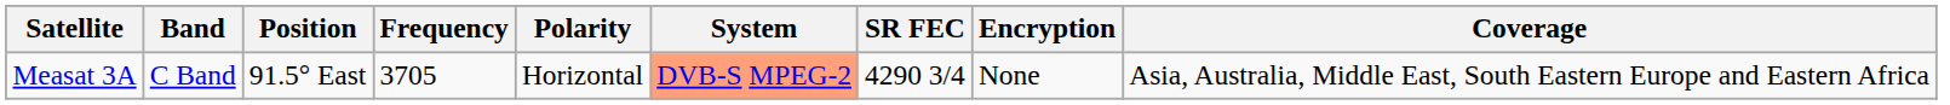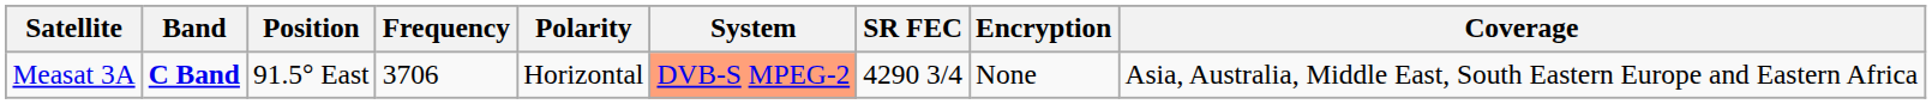 <table class="wikitable">
 <tr style="font-size:80%">
 <th>Satellite</th>
 <th>Band</th>
 <th>Position</th>
 <th>Frequency</th>
 <th>Polarity</th>
 <th>System</th>
 <th>SR FEC</th>
 <th>Encryption</th>
 <th>Coverage</th>
 </tr>
 <tr style="font-size:80%">
 <td><a href='#'>Measat 3A</a></td>
-<td><a href='#'>C Band</a></td>
+<td><strong><a href='#'>C Band</a></strong></td>
 <td>91.5° East</td>
-<td>3705</td>
+<td>3706</td>
 <td>Horizontal</td>
 <td style="background: lightsalmon;"><a href='#'>DVB-S</a> <a href='#'>MPEG-2</a></td>
 <td>4290 3/4</td>
 <td>None</td>
 <td>Asia, Australia, Middle East, South Eastern Europe and Eastern Africa</td>
 </tr>
 </table>
